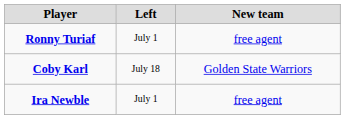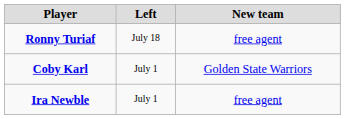 <table class="wikitable" style="text-align: center">
 <tr style="text-align:center; background:#ddd;">
 <td style="width:140px"><strong>Player</strong></td>
 <td style="width:70px"><strong>Left</strong></td>
 <td style="width:210px"><strong>New team</strong></td>
 </tr>
 <tr style="height:40px">
 <td><strong><a href='#'>Ronny Turiaf</a></strong></td>
-<td style="font-size: 80%">July 1</td>
+<td style="font-size: 80%">July 18</td>
 <td><a href='#'>free agent</a></td>
 </tr>
 <tr style="height:40px">
 <td><strong><a href='#'>Coby Karl</a></strong></td>
-<td style="font-size: 80%">July 18</td>
+<td style="font-size: 80%">July 1</td>
 <td><a href='#'>Golden State Warriors</a></td>
 </tr>
 <tr style="height:40px">
 <td><strong><a href='#'>Ira Newble</a></strong></td>
 <td style="font-size: 80%">July 1</td>
 <td><a href='#'>free agent</a></td>
 </tr>
 </table>
